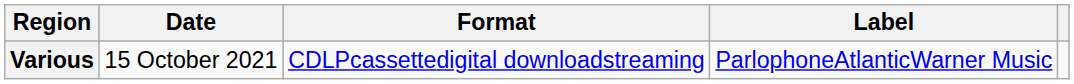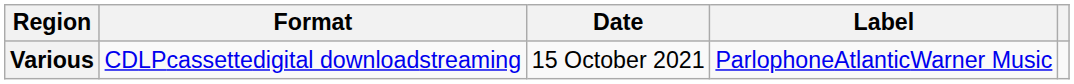 <table class="wikitable plainrowheaders">
 <tr>
 <th scope="col">Region</th>
+<th scope="col">Format</th>
 <th scope="col">Date</th>
-<th scope="col">Format</th>
 <th scope="col">Label</th>
 <th scope="col" class="unsortable"></th>
 </tr>
 <tr>
 <th scope="row">Various</th>
+<td><a href='#'>CD</a><a href='#'>LP</a><a href='#'>cassette</a><a href='#'>digital download</a><a href='#'>streaming</a></td>
 <td>15 October 2021</td>
-<td><a href='#'>CD</a><a href='#'>LP</a><a href='#'>cassette</a><a href='#'>digital download</a><a href='#'>streaming</a></td>
 <td><a href='#'>Parlophone</a><a href='#'>Atlantic</a><a href='#'>Warner Music</a></td>
 <td></td>
 </tr>
 </table>
